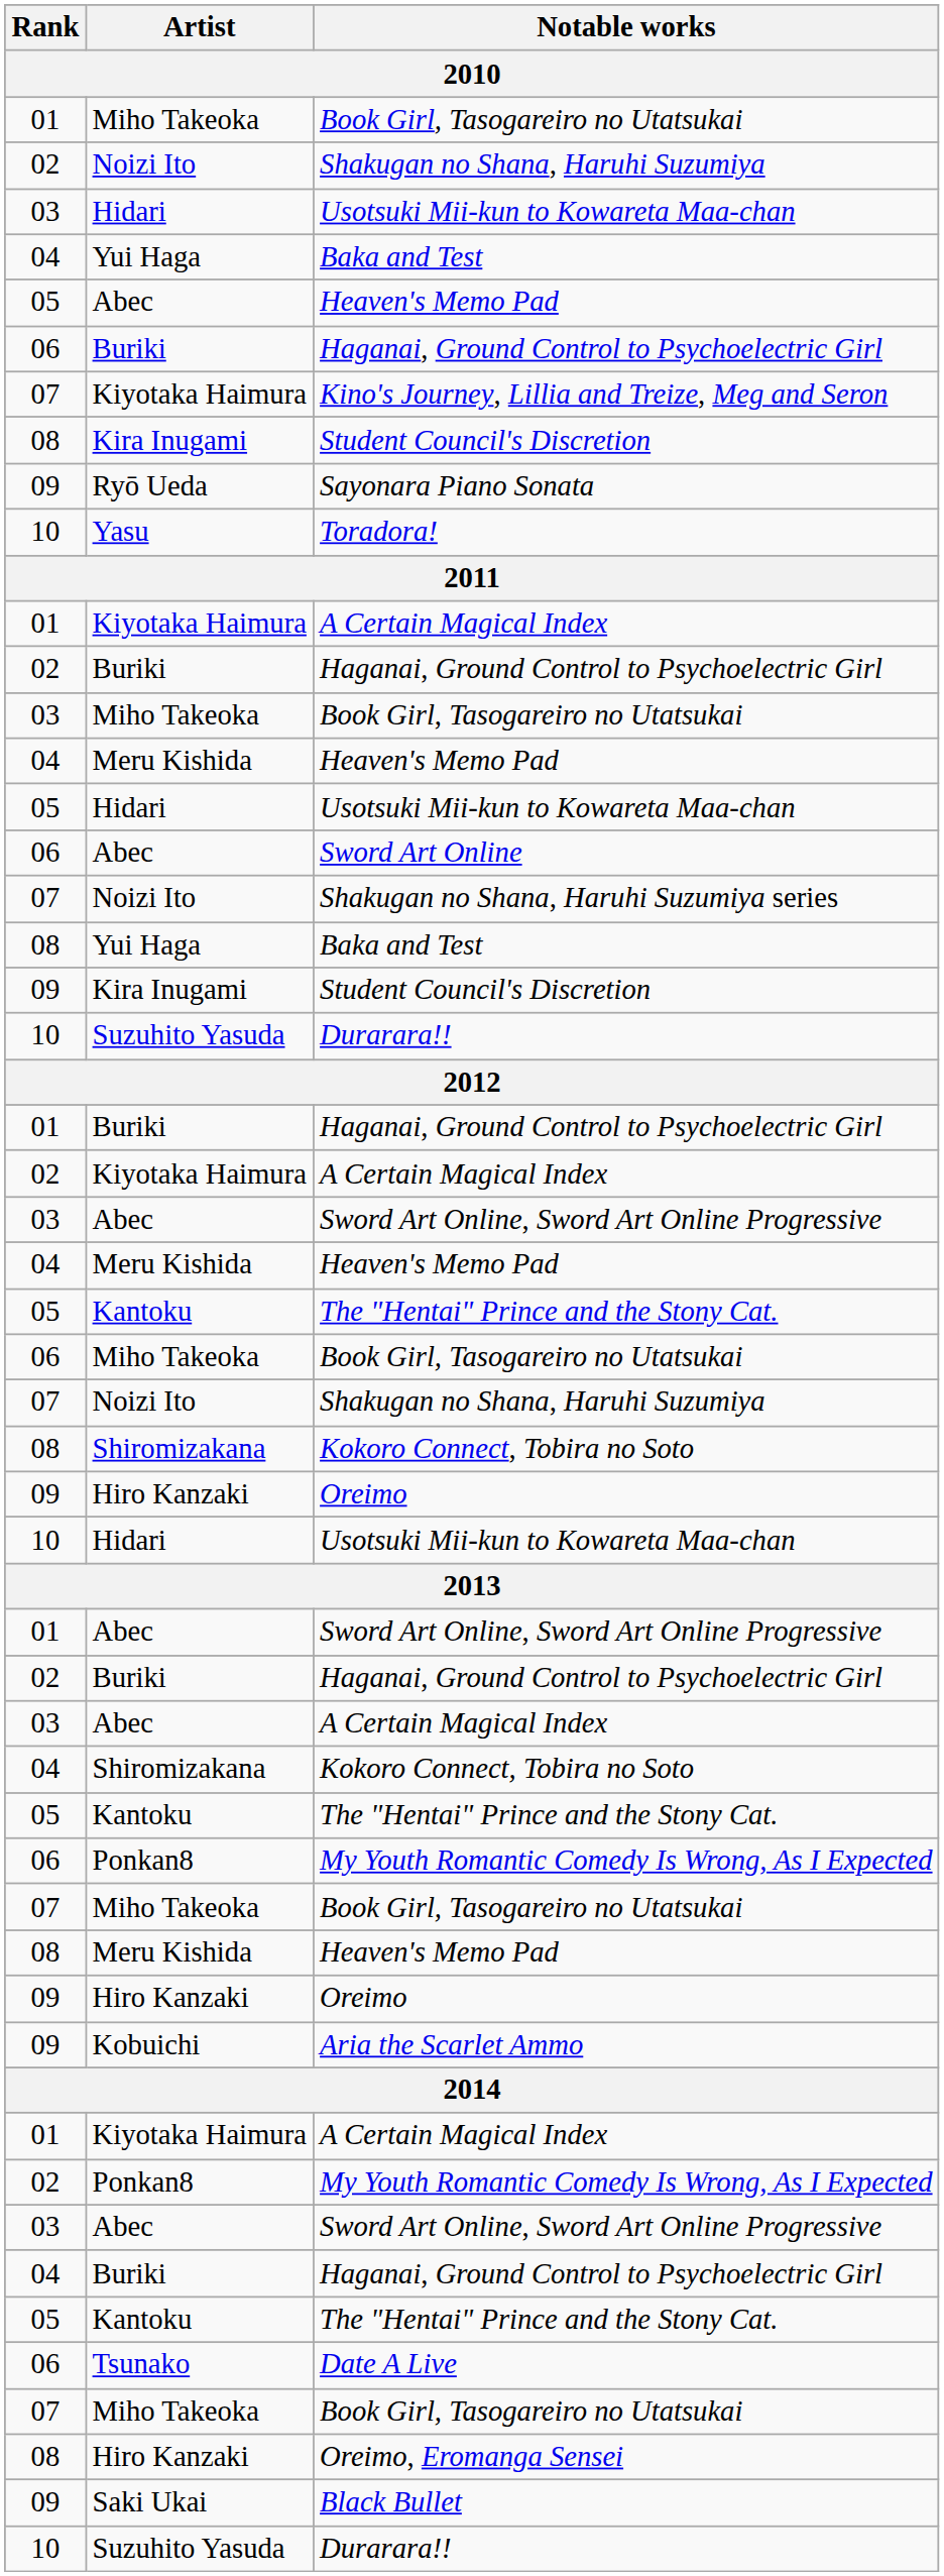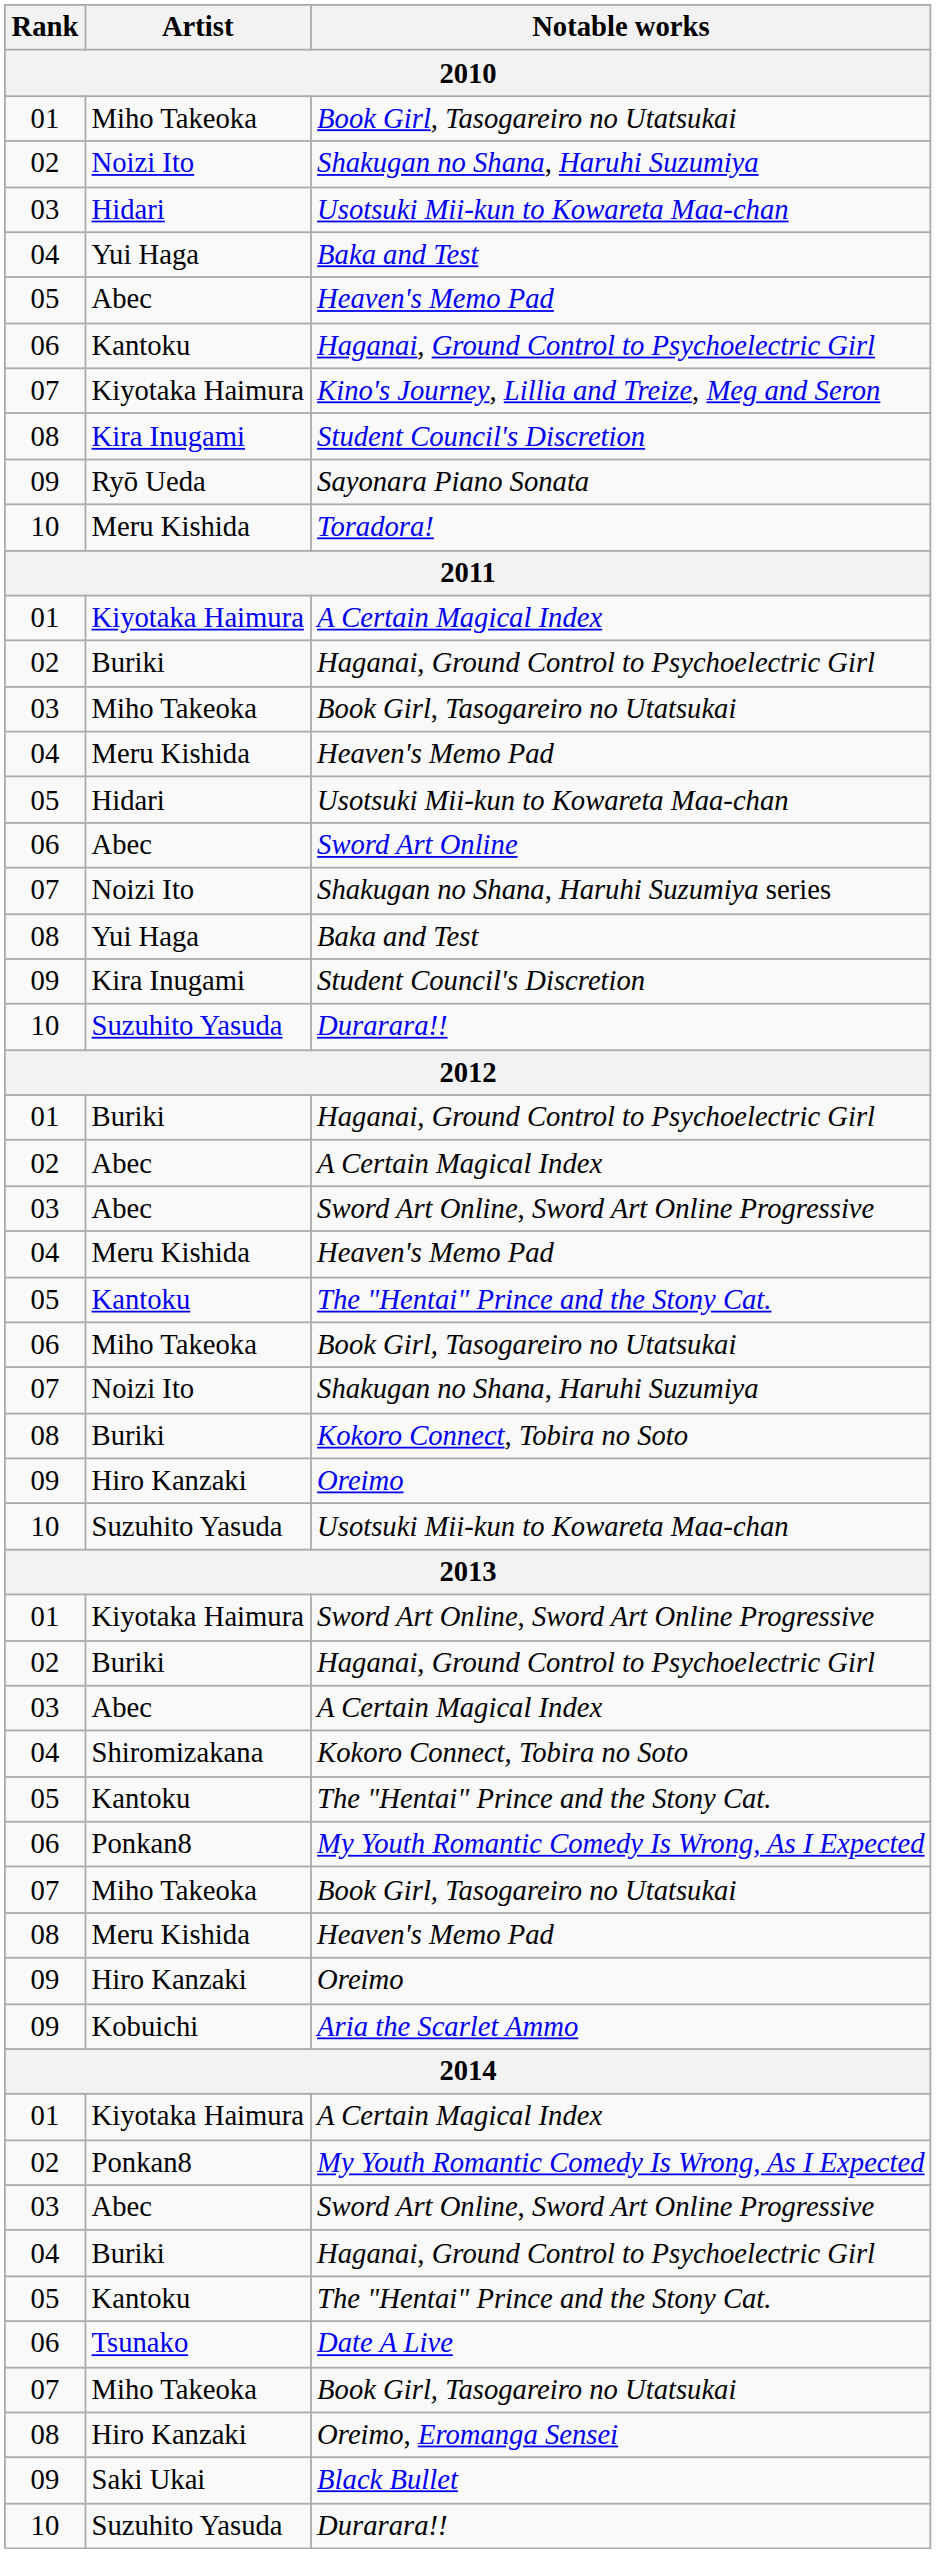 <table class="wikitable">
 <tr>
 <th>Rank</th>
 <th>Artist</th>
 <th>Notable works</th>
 </tr>
 <tr>
 <th colspan="3">2010</th>
 </tr>
 <tr>
 <td align="center">01</td>
 <td>Miho Takeoka</td>
 <td><em><a href='#'>Book Girl</a>, Tasogareiro no Utatsukai</em></td>
 </tr>
 <tr>
 <td align="center">02</td>
 <td><a href='#'>Noizi Ito</a></td>
 <td><em><a href='#'>Shakugan no Shana</a></em>, <em><a href='#'>Haruhi Suzumiya</a></em></td>
 </tr>
 <tr>
 <td align="center">03</td>
 <td><a href='#'>Hidari</a></td>
 <td><em><a href='#'>Usotsuki Mii-kun to Kowareta Maa-chan</a></em></td>
 </tr>
 <tr>
 <td align="center">04</td>
 <td>Yui Haga</td>
 <td><em><a href='#'>Baka and Test</a></em></td>
 </tr>
 <tr>
 <td align="center">05</td>
 <td>Abec</td>
 <td><em><a href='#'>Heaven's Memo Pad</a></em></td>
 </tr>
 <tr>
 <td align="center">06</td>
-<td><a href='#'>Buriki</a></td>
+<td>Kantoku</td>
 <td><em><a href='#'>Haganai</a></em>, <em><a href='#'>Ground Control to Psychoelectric Girl</a></em></td>
 </tr>
 <tr>
 <td align="center">07</td>
 <td>Kiyotaka Haimura</td>
 <td><em><a href='#'>Kino's Journey</a></em>, <em><a href='#'>Lillia and Treize</a></em>, <em><a href='#'>Meg and Seron</a></em></td>
 </tr>
 <tr>
 <td align="center">08</td>
 <td><a href='#'>Kira Inugami</a></td>
 <td><em><a href='#'>Student Council's Discretion</a></em></td>
 </tr>
 <tr>
 <td align="center">09</td>
 <td>Ryō Ueda</td>
 <td><em>Sayonara Piano Sonata</em></td>
 </tr>
 <tr>
 <td align="center">10</td>
-<td><a href='#'>Yasu</a></td>
+<td>Meru Kishida</td>
 <td><em><a href='#'>Toradora!</a></em></td>
 </tr>
 <tr>
 <th colspan="3">2011</th>
 </tr>
 <tr>
 <td align="center">01</td>
 <td><a href='#'>Kiyotaka Haimura</a></td>
 <td><em><a href='#'>A Certain Magical Index</a></em></td>
 </tr>
 <tr>
 <td align="center">02</td>
 <td>Buriki</td>
 <td><em>Haganai</em>, <em>Ground Control to Psychoelectric Girl</em></td>
 </tr>
 <tr>
 <td align="center">03</td>
 <td>Miho Takeoka</td>
 <td><em>Book Girl</em>, <em>Tasogareiro no Utatsukai</em></td>
 </tr>
 <tr>
 <td align="center">04</td>
 <td>Meru Kishida</td>
 <td><em>Heaven's Memo Pad</em></td>
 </tr>
 <tr>
 <td align="center">05</td>
 <td>Hidari</td>
 <td><em>Usotsuki Mii-kun to Kowareta Maa-chan</em></td>
 </tr>
 <tr>
 <td align="center">06</td>
 <td>Abec</td>
 <td><em><a href='#'>Sword Art Online</a></em></td>
 </tr>
 <tr>
 <td align="center">07</td>
 <td>Noizi Ito</td>
 <td><em>Shakugan no Shana</em>, <em>Haruhi Suzumiya</em> series</td>
 </tr>
 <tr>
 <td align="center">08</td>
 <td>Yui Haga</td>
 <td><em>Baka and Test</em></td>
 </tr>
 <tr>
 <td align="center">09</td>
 <td>Kira Inugami</td>
 <td><em>Student Council's Discretion</em></td>
 </tr>
 <tr>
 <td align="center">10</td>
 <td><a href='#'>Suzuhito Yasuda</a></td>
 <td><em><a href='#'>Durarara!!</a></em></td>
 </tr>
 <tr>
 <th colspan="3">2012</th>
 </tr>
 <tr>
 <td align="center">01</td>
 <td>Buriki</td>
 <td><em>Haganai</em>, <em>Ground Control to Psychoelectric Girl</em></td>
 </tr>
 <tr>
 <td align="center">02</td>
-<td>Kiyotaka Haimura</td>
+<td>Abec</td>
 <td><em>A Certain Magical Index</em></td>
 </tr>
 <tr>
 <td align="center">03</td>
 <td>Abec</td>
 <td><em>Sword Art Online</em>, <em>Sword Art Online Progressive</em></td>
 </tr>
 <tr>
 <td align="center">04</td>
 <td>Meru Kishida</td>
 <td><em>Heaven's Memo Pad</em></td>
 </tr>
 <tr>
 <td align="center">05</td>
 <td><a href='#'>Kantoku</a></td>
 <td><em><a href='#'>The "Hentai" Prince and the Stony Cat.</a></em></td>
 </tr>
 <tr>
 <td align="center">06</td>
 <td>Miho Takeoka</td>
 <td><em>Book Girl, Tasogareiro no Utatsukai</em></td>
 </tr>
 <tr>
 <td align="center">07</td>
 <td>Noizi Ito</td>
 <td><em>Shakugan no Shana</em>, <em>Haruhi Suzumiya</em></td>
 </tr>
 <tr>
 <td align="center">08</td>
-<td><a href='#'>Shiromizakana</a></td>
+<td>Buriki</td>
 <td><em><a href='#'>Kokoro Connect</a></em>, <em>Tobira no Soto</em></td>
 </tr>
 <tr>
 <td align="center">09</td>
 <td>Hiro Kanzaki</td>
 <td><em><a href='#'>Oreimo</a></em></td>
 </tr>
 <tr>
 <td align="center">10</td>
-<td>Hidari</td>
+<td>Suzuhito Yasuda</td>
 <td><em>Usotsuki Mii-kun to Kowareta Maa-chan</em></td>
 </tr>
 <tr>
 <th colspan="3">2013</th>
 </tr>
 <tr>
 <td align="center">01</td>
-<td>Abec</td>
+<td>Kiyotaka Haimura</td>
 <td><em>Sword Art Online</em>, <em>Sword Art Online Progressive</em></td>
 </tr>
 <tr>
 <td align="center">02</td>
 <td>Buriki</td>
 <td><em>Haganai</em>, <em>Ground Control to Psychoelectric Girl</em></td>
 </tr>
 <tr>
 <td align="center">03</td>
 <td>Abec</td>
 <td><em>A Certain Magical Index</em></td>
 </tr>
 <tr>
 <td align="center">04</td>
 <td>Shiromizakana</td>
 <td><em>Kokoro Connect, Tobira no Soto</em></td>
 </tr>
 <tr>
 <td align="center">05</td>
 <td>Kantoku</td>
 <td><em>The "Hentai" Prince and the Stony Cat.</em></td>
 </tr>
 <tr>
 <td align="center">06</td>
 <td>Ponkan8</td>
 <td><em><a href='#'>My Youth Romantic Comedy Is Wrong, As I Expected</a></em></td>
 </tr>
 <tr>
 <td align="center">07</td>
 <td>Miho Takeoka</td>
 <td><em>Book Girl, Tasogareiro no Utatsukai</em></td>
 </tr>
 <tr>
 <td align="center">08</td>
 <td>Meru Kishida</td>
 <td><em>Heaven's Memo Pad</em></td>
 </tr>
 <tr>
 <td align="center">09</td>
 <td>Hiro Kanzaki</td>
 <td><em>Oreimo</em></td>
 </tr>
 <tr>
 <td align="center">09</td>
 <td>Kobuichi</td>
 <td><em><a href='#'>Aria the Scarlet Ammo</a></em></td>
 </tr>
 <tr>
 <th colspan="3">2014</th>
 </tr>
 <tr>
 <td align="center">01</td>
 <td>Kiyotaka Haimura</td>
 <td><em>A Certain Magical Index</em></td>
 </tr>
 <tr>
 <td align="center">02</td>
 <td>Ponkan8</td>
 <td><em><a href='#'>My Youth Romantic Comedy Is Wrong, As I Expected</a></em></td>
 </tr>
 <tr>
 <td align="center">03</td>
 <td>Abec</td>
 <td><em>Sword Art Online</em>, <em>Sword Art Online Progressive</em></td>
 </tr>
 <tr>
 <td align="center">04</td>
 <td>Buriki</td>
 <td><em>Haganai</em>, <em>Ground Control to Psychoelectric Girl</em></td>
 </tr>
 <tr>
 <td align="center">05</td>
 <td>Kantoku</td>
 <td><em>The "Hentai" Prince and the Stony Cat.</em></td>
 </tr>
 <tr>
 <td align="center">06</td>
 <td><a href='#'>Tsunako</a></td>
 <td><em><a href='#'>Date A Live</a></em></td>
 </tr>
 <tr>
 <td align="center">07</td>
 <td>Miho Takeoka</td>
 <td><em>Book Girl, Tasogareiro no Utatsukai</em></td>
 </tr>
 <tr>
 <td align="center">08</td>
 <td>Hiro Kanzaki</td>
 <td><em>Oreimo</em>, <em><a href='#'>Eromanga Sensei</a></em></td>
 </tr>
 <tr>
 <td align="center">09</td>
 <td>Saki Ukai</td>
 <td><em><a href='#'>Black Bullet</a></em></td>
 </tr>
 <tr>
 <td align="center">10</td>
 <td>Suzuhito Yasuda</td>
 <td><em>Durarara!!</em></td>
 </tr>
 </table>
